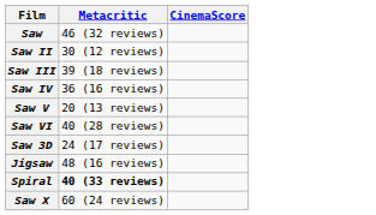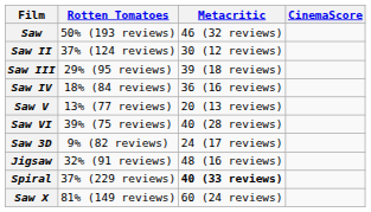 <table class="wikitable sortable plainrowheaders" style="text-align:center">
 <tr>
 <th>Film</th>
+<th><a href='#'>Rotten Tomatoes</a></th>
 <th><a href='#'>Metacritic</a></th>
 <th><a href='#'>CinemaScore</a></th>
 </tr>
 <tr>
 <th scope="row"><em>Saw</em></th>
+<td>50% (193 reviews)</td>
 <td>46 (32 reviews)</td>
 <td></td>
 </tr>
 <tr>
 <th scope="row"><em>Saw II</em></th>
+<td>37% (124 reviews)</td>
 <td>30 (12 reviews)</td>
 <td></td>
 </tr>
 <tr>
 <th scope="row"><em>Saw III</em></th>
+<td>29% (95 reviews)</td>
 <td>39 (18 reviews)</td>
 <td></td>
 </tr>
 <tr>
 <th scope="row"><em>Saw IV</em></th>
+<td>18% (84 reviews)</td>
 <td>36 (16 reviews)</td>
 <td></td>
 </tr>
 <tr>
 <th scope="row"><em>Saw V</em></th>
+<td>13% (77 reviews)</td>
 <td>20 (13 reviews)</td>
 <td></td>
 </tr>
 <tr>
 <th scope="row"><em>Saw VI</em></th>
+<td>39% (75 reviews)</td>
 <td>40 (28 reviews)</td>
 <td></td>
 </tr>
 <tr>
 <th scope="row"><em>Saw 3D</em></th>
+<td>9% (82 reviews)</td>
 <td>24 (17 reviews)</td>
 <td></td>
 </tr>
 <tr>
 <th scope="row"><em>Jigsaw</em></th>
+<td>32% (91 reviews)</td>
 <td>48 (16 reviews)</td>
 <td></td>
 </tr>
 <tr>
 <th scope="row"><em>Spiral</em></th>
+<td>37% (229 reviews)</td>
 <td><strong>40 (33 reviews)</strong></td>
 <td></td>
 </tr>
 <tr>
 <th scope="row"><em>Saw X</em></th>
+<td>81% (149 reviews)</td>
 <td>60 (24 reviews)</td>
 <td></td>
 </tr>
 </table>
